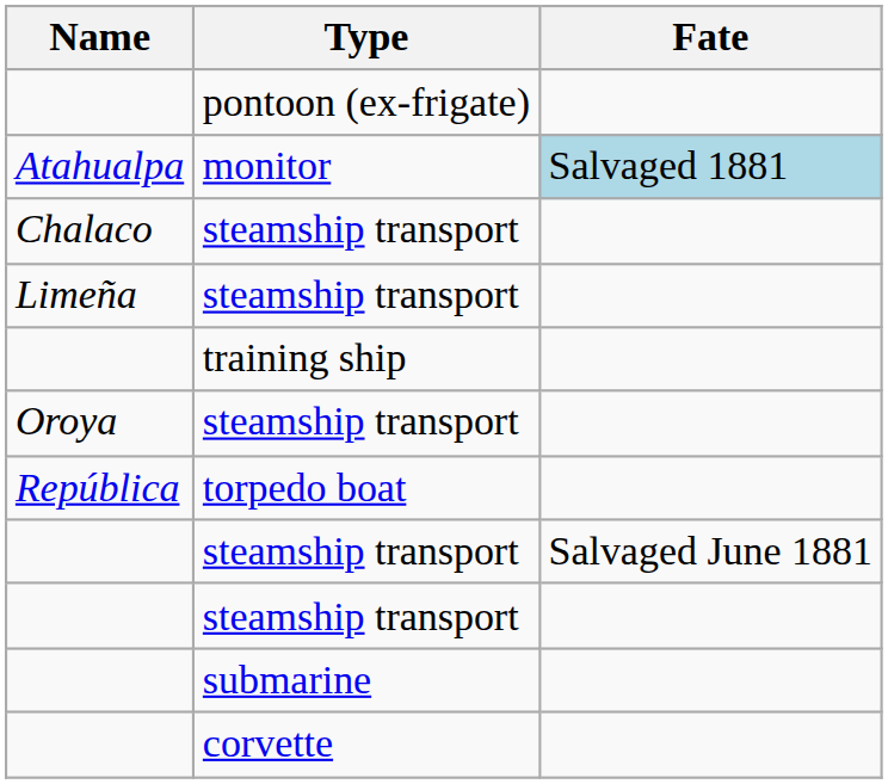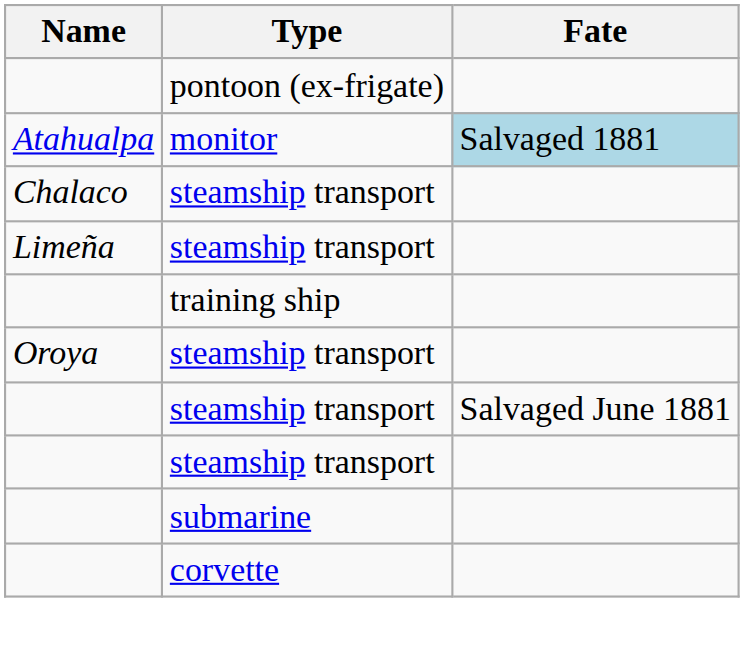 <table class="wikitable sortable">
 <tr>
 <th>Name</th>
 <th>Type</th>
 <th>Fate</th>
 </tr>
 <tr>
 <td></td>
 <td>pontoon (ex-frigate)</td>
 <td></td>
 </tr>
 <tr>
 <td><em><a href='#'>Atahualpa</a></em></td>
 <td><a href='#'>monitor</a></td>
 <td style="background: lightblue;">Salvaged 1881</td>
 </tr>
 <tr>
 <td><em>Chalaco</em></td>
 <td><a href='#'>steamship</a> transport</td>
 <td></td>
 </tr>
 <tr>
 <td><em>Limeña</em></td>
 <td><a href='#'>steamship</a> transport</td>
 <td></td>
 </tr>
 <tr>
 <td></td>
 <td>training ship</td>
 <td></td>
 </tr>
 <tr>
 <td><em>Oroya</em></td>
 <td><a href='#'>steamship</a> transport</td>
 <td></td>
 </tr>
 <tr>
-<td><em><a href='#'>República</a></em></td>
-<td><a href='#'>torpedo boat</a></td>
-<td></td>
-</tr>
-<tr>
 <td></td>
 <td><a href='#'>steamship</a> transport</td>
 <td>Salvaged June 1881</td>
 </tr>
 <tr>
 <td></td>
 <td><a href='#'>steamship</a> transport</td>
 <td></td>
 </tr>
 <tr>
 <td></td>
 <td><a href='#'>submarine</a></td>
 <td></td>
 </tr>
 <tr>
 <td></td>
 <td><a href='#'>corvette</a></td>
 <td></td>
 </tr>
 </table>
